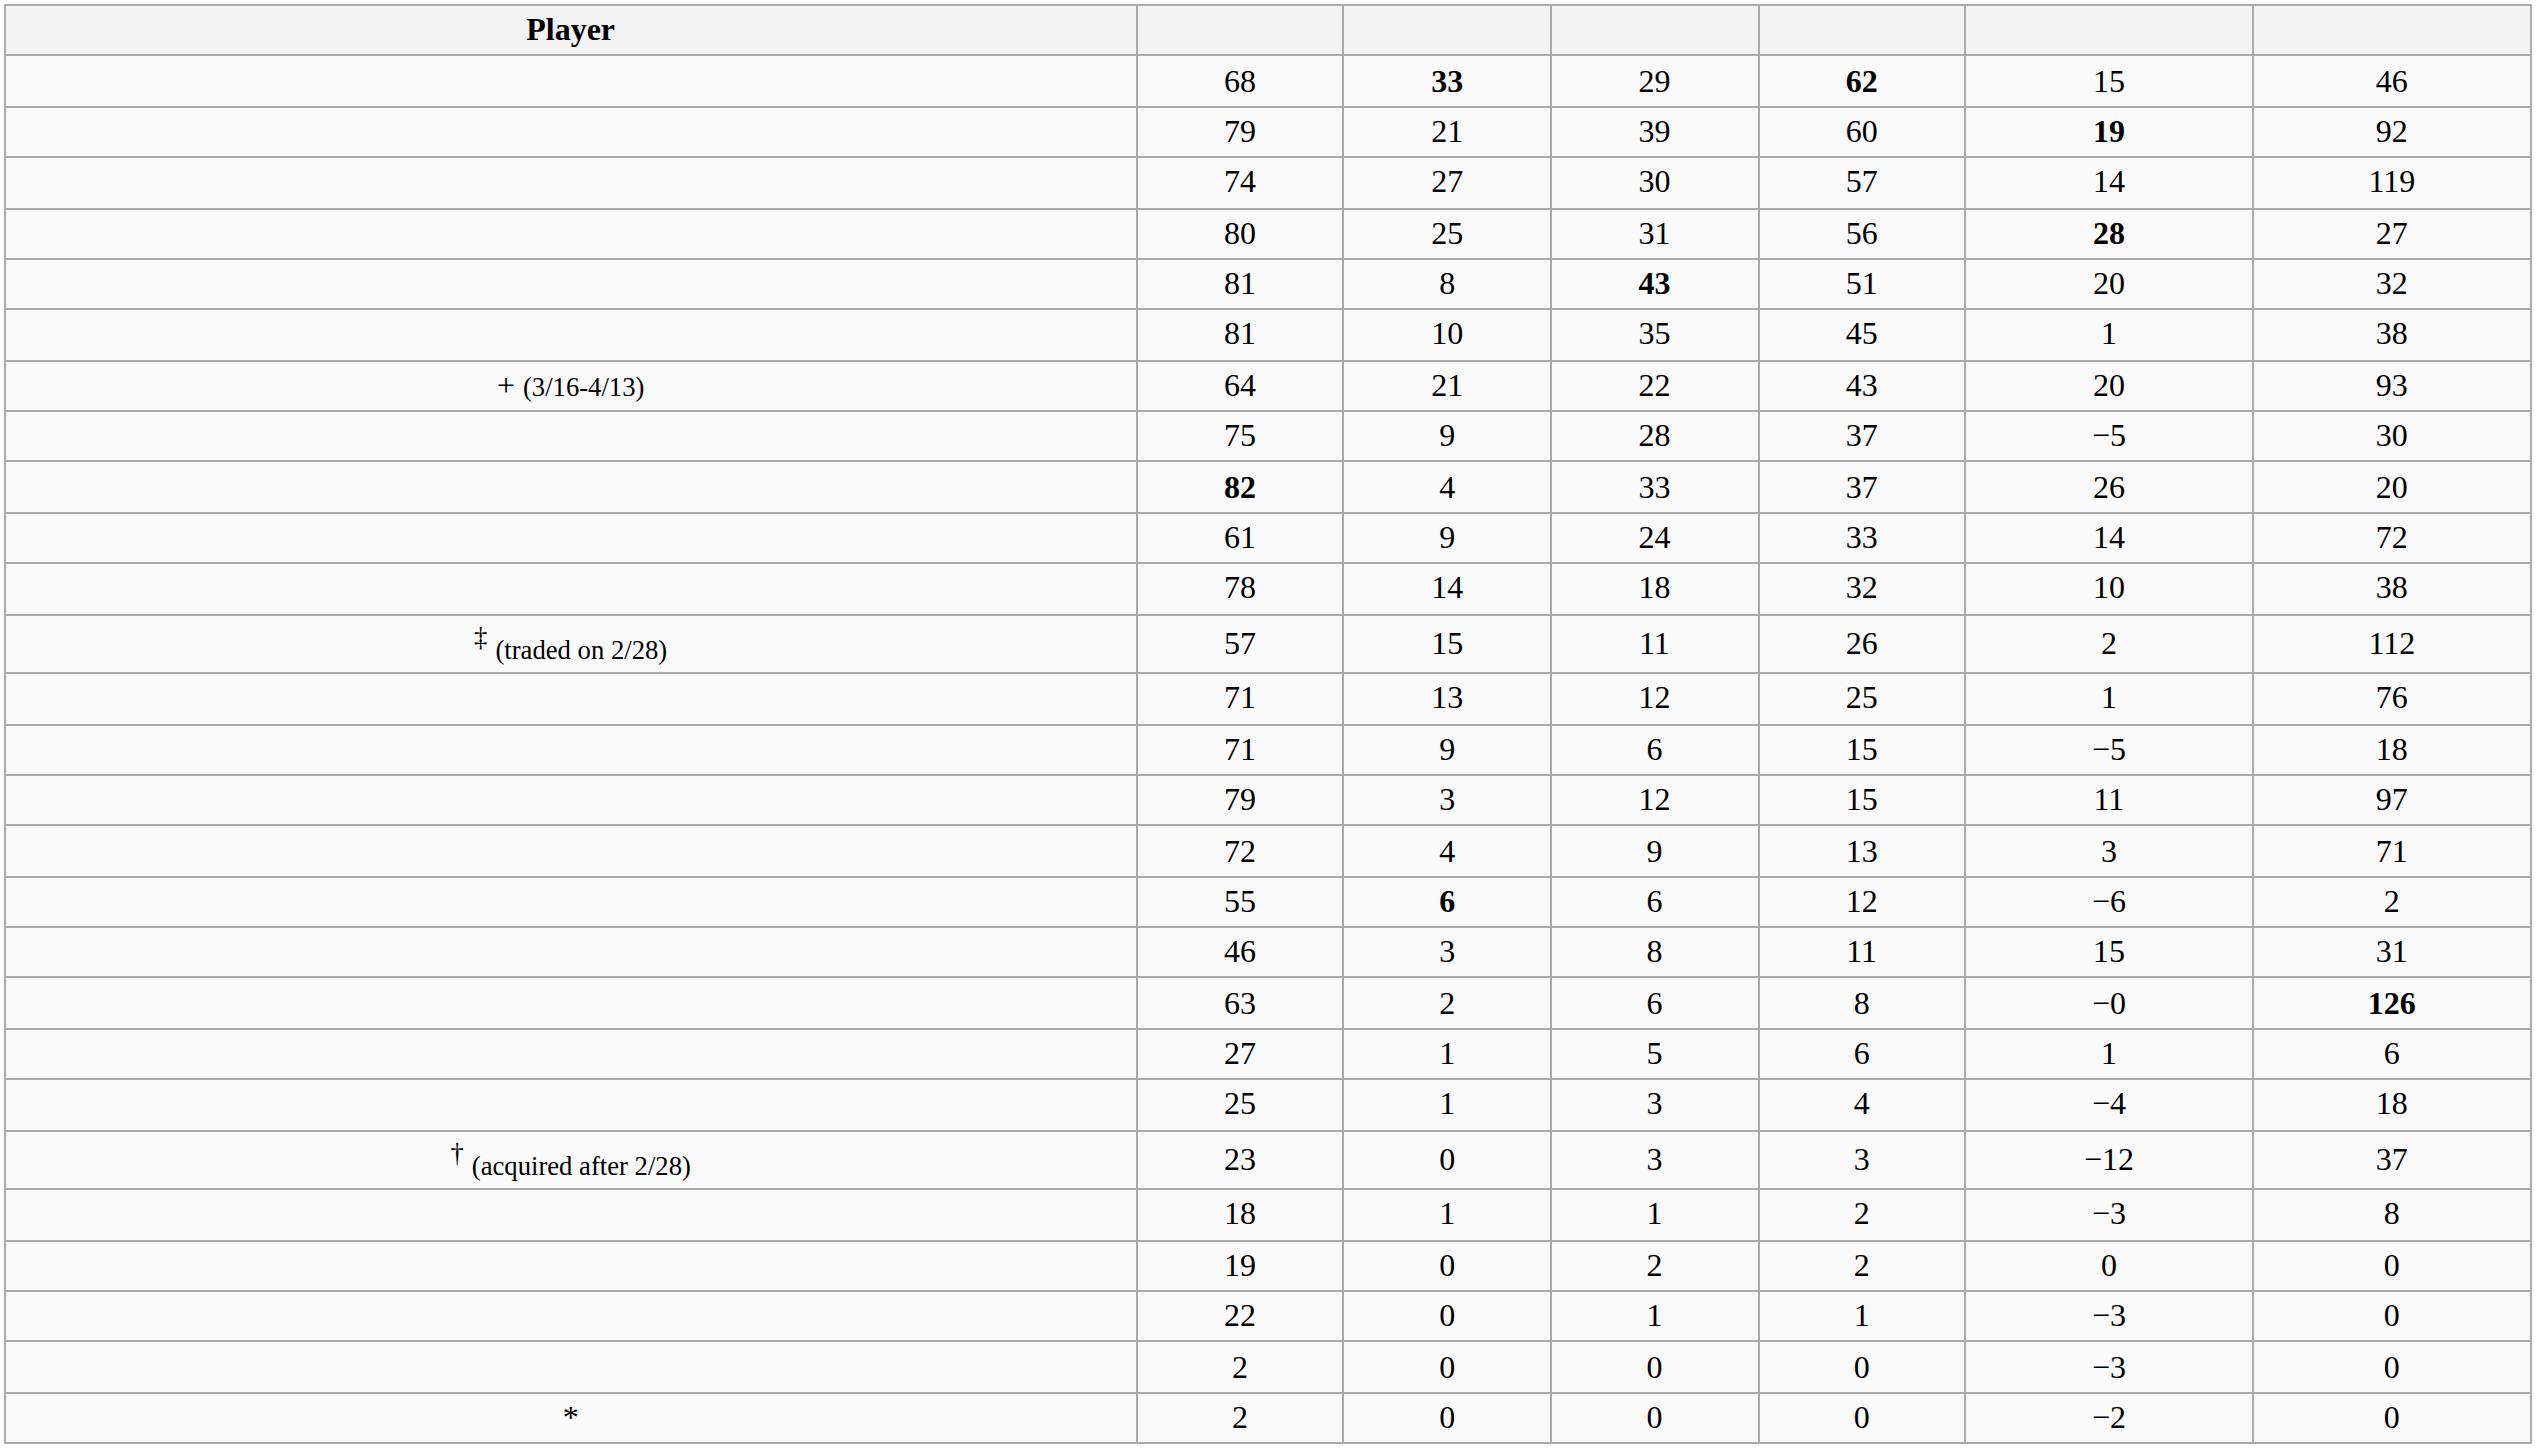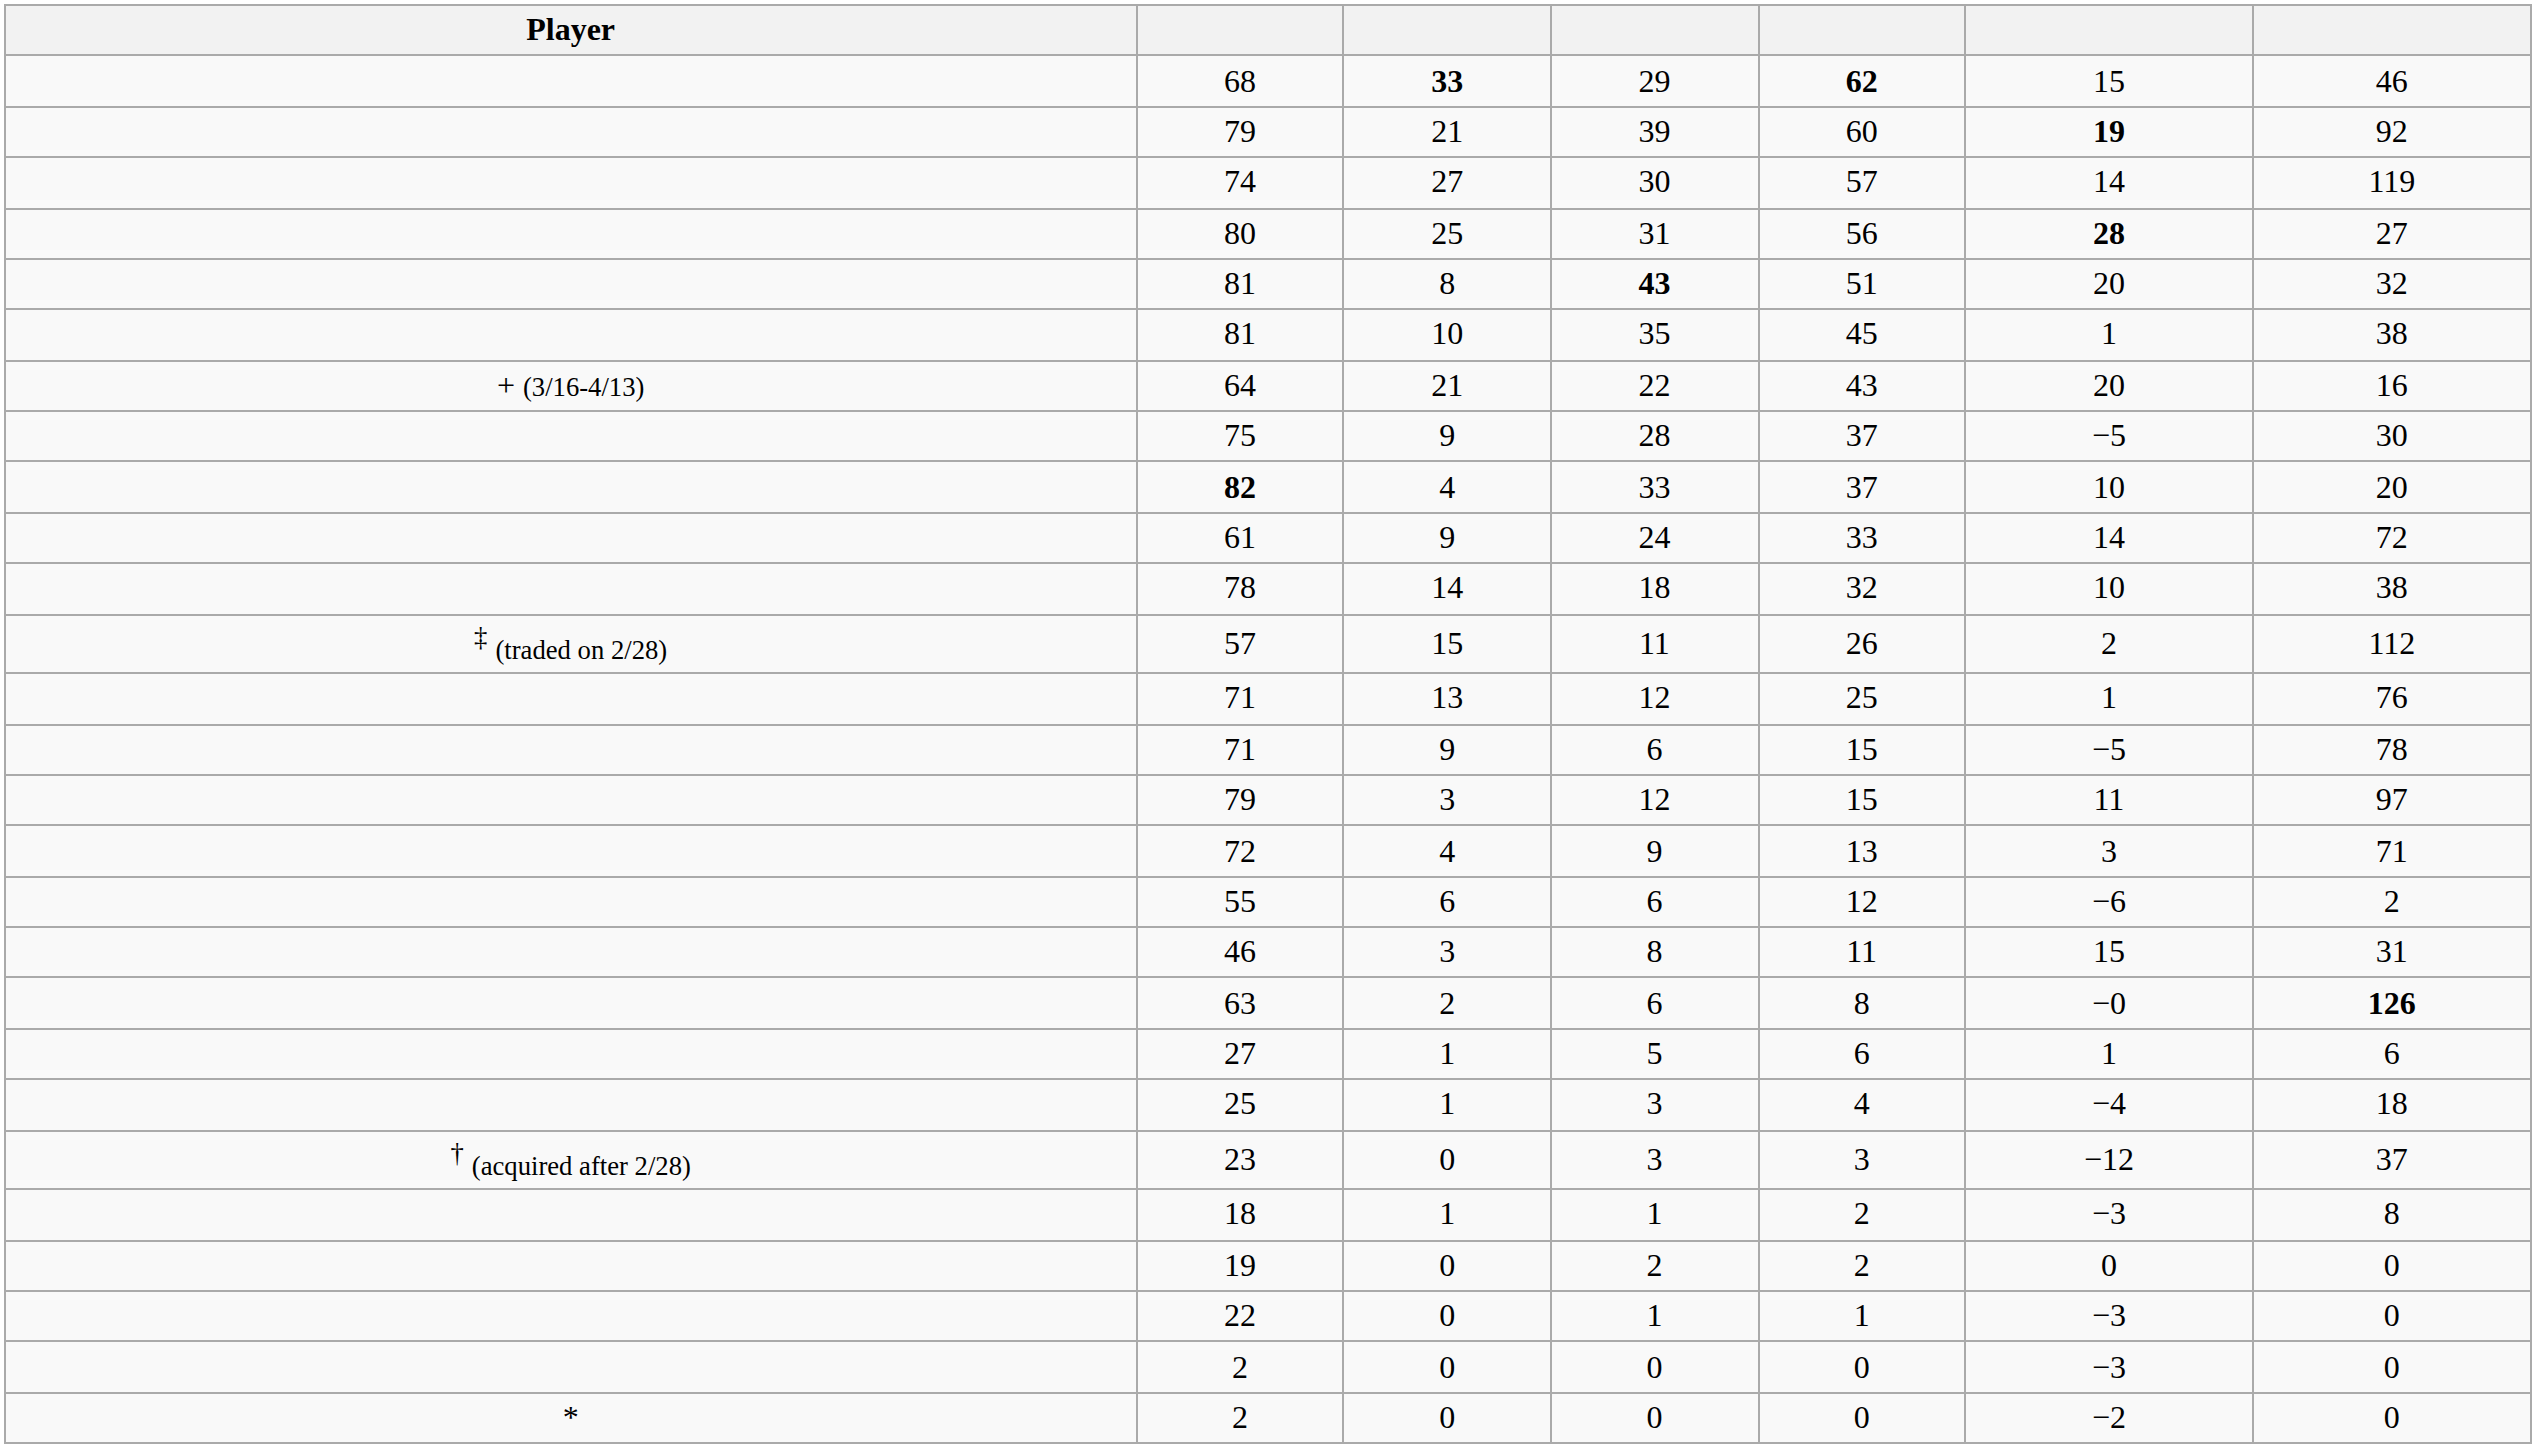 <table class="wikitable sortable" style="width:100%;">
 <tr align=center>
 <th>Player</th>
 <th></th>
 <th></th>
 <th></th>
 <th></th>
 <th data-sort-type="number"></th>
 <th></th>
 </tr>
 <tr align=center>
 <td></td>
 <td>68</td>
 <td><strong>33</strong></td>
 <td>29</td>
 <td><strong>62</strong></td>
 <td>15</td>
 <td>46</td>
 </tr>
 <tr align=center>
 <td></td>
 <td>79</td>
 <td>21</td>
 <td>39</td>
 <td>60</td>
 <td><strong>19</strong></td>
 <td>92</td>
 </tr>
 <tr align=center>
 <td></td>
 <td>74</td>
 <td>27</td>
 <td>30</td>
 <td>57</td>
 <td>14</td>
 <td>119</td>
 </tr>
 <tr align=center>
 <td></td>
 <td>80</td>
 <td>25</td>
 <td>31</td>
 <td>56</td>
 <td><strong>28</strong></td>
 <td>27</td>
 </tr>
 <tr align=center>
 <td></td>
 <td>81</td>
 <td>8</td>
 <td><strong>43</strong></td>
 <td>51</td>
 <td>20</td>
 <td>32</td>
 </tr>
 <tr align=center>
 <td></td>
 <td>81</td>
 <td>10</td>
 <td>35</td>
 <td>45</td>
 <td>1</td>
 <td>38</td>
 </tr>
 <tr align=center>
 <td> + <small>(3/16-4/13)</small></td>
 <td>64</td>
 <td>21</td>
 <td>22</td>
 <td>43</td>
 <td>20</td>
-<td>93</td>
+<td>16</td>
 </tr>
 <tr align=center>
 <td></td>
 <td>75</td>
 <td>9</td>
 <td>28</td>
 <td>37</td>
 <td>−5</td>
 <td>30</td>
 </tr>
 <tr align=center>
 <td></td>
 <td><strong>82</strong></td>
 <td>4</td>
 <td>33</td>
 <td>37</td>
-<td>26</td>
+<td>10</td>
 <td>20</td>
 </tr>
 <tr align=center>
 <td></td>
 <td>61</td>
 <td>9</td>
 <td>24</td>
 <td>33</td>
 <td>14</td>
 <td>72</td>
 </tr>
 <tr align=center>
 <td></td>
 <td>78</td>
 <td>14</td>
 <td>18</td>
 <td>32</td>
 <td>10</td>
 <td>38</td>
 </tr>
 <tr align=center>
 <td><em></em> <sup>‡</sup> <small>(traded on 2/28)</small></td>
 <td>57</td>
 <td>15</td>
 <td>11</td>
 <td>26</td>
 <td>2</td>
 <td>112</td>
 </tr>
 <tr align=center>
 <td></td>
 <td>71</td>
 <td>13</td>
 <td>12</td>
 <td>25</td>
 <td>1</td>
 <td>76</td>
 </tr>
 <tr align=center>
 <td></td>
 <td>71</td>
 <td>9</td>
 <td>6</td>
 <td>15</td>
 <td>−5</td>
-<td>18</td>
+<td>78</td>
 </tr>
 <tr align=center>
 <td></td>
 <td>79</td>
 <td>3</td>
 <td>12</td>
 <td>15</td>
 <td>11</td>
 <td>97</td>
 </tr>
 <tr align=center>
 <td></td>
 <td>72</td>
 <td>4</td>
 <td>9</td>
 <td>13</td>
 <td>3</td>
 <td>71</td>
 </tr>
 <tr align=center>
 <td></td>
 <td>55</td>
-<td><strong>6</strong></td>
+<td>6</td>
 <td>6</td>
 <td>12</td>
 <td>−6</td>
 <td>2</td>
 </tr>
 <tr align=center>
 <td></td>
 <td>46</td>
 <td>3</td>
 <td>8</td>
 <td>11</td>
 <td>15</td>
 <td>31</td>
 </tr>
 <tr align=center>
 <td></td>
 <td>63</td>
 <td>2</td>
 <td>6</td>
 <td>8</td>
 <td>−0</td>
 <td><strong>126</strong></td>
 </tr>
 <tr align=center>
 <td></td>
 <td>27</td>
 <td>1</td>
 <td>5</td>
 <td>6</td>
 <td>1</td>
 <td>6</td>
 </tr>
 <tr align=center>
 <td></td>
 <td>25</td>
 <td>1</td>
 <td>3</td>
 <td>4</td>
 <td>−4</td>
 <td>18</td>
 </tr>
 <tr align=center>
 <td> <sup>†</sup> <small>(acquired after 2/28)</small></td>
 <td>23</td>
 <td>0</td>
 <td>3</td>
 <td>3</td>
 <td>−12</td>
 <td>37</td>
 </tr>
 <tr align=center>
 <td></td>
 <td>18</td>
 <td>1</td>
 <td>1</td>
 <td>2</td>
 <td>−3</td>
 <td>8</td>
 </tr>
 <tr align=center>
 <td></td>
 <td>19</td>
 <td>0</td>
 <td>2</td>
 <td>2</td>
 <td>0</td>
 <td>0</td>
 </tr>
 <tr align=center>
 <td></td>
 <td>22</td>
 <td>0</td>
 <td>1</td>
 <td>1</td>
 <td>−3</td>
 <td>0</td>
 </tr>
 <tr align=center>
 <td></td>
 <td>2</td>
 <td>0</td>
 <td>0</td>
 <td>0</td>
 <td>−3</td>
 <td>0</td>
 </tr>
 <tr align=center>
 <td> *</td>
 <td>2</td>
 <td>0</td>
 <td>0</td>
 <td>0</td>
 <td>−2</td>
 <td>0</td>
 </tr>
 </table>
